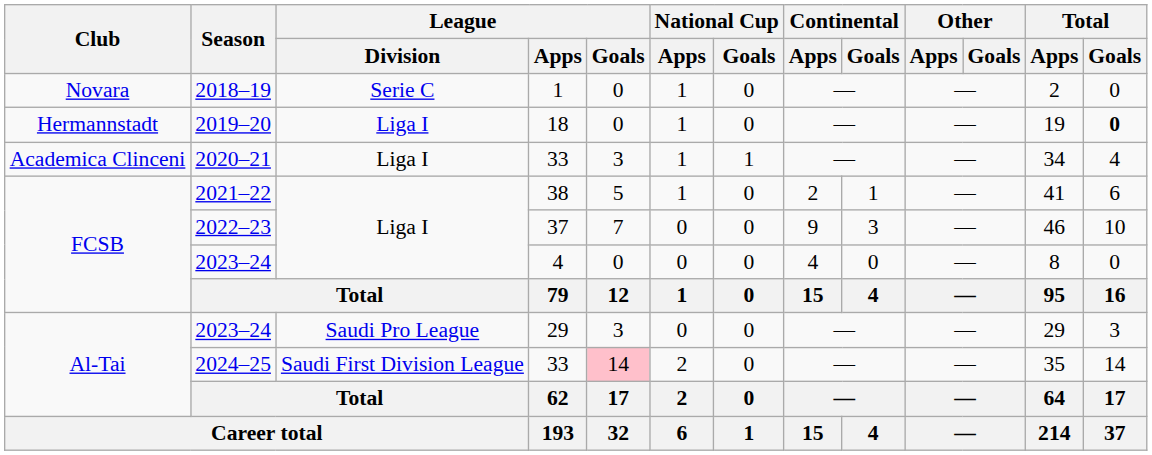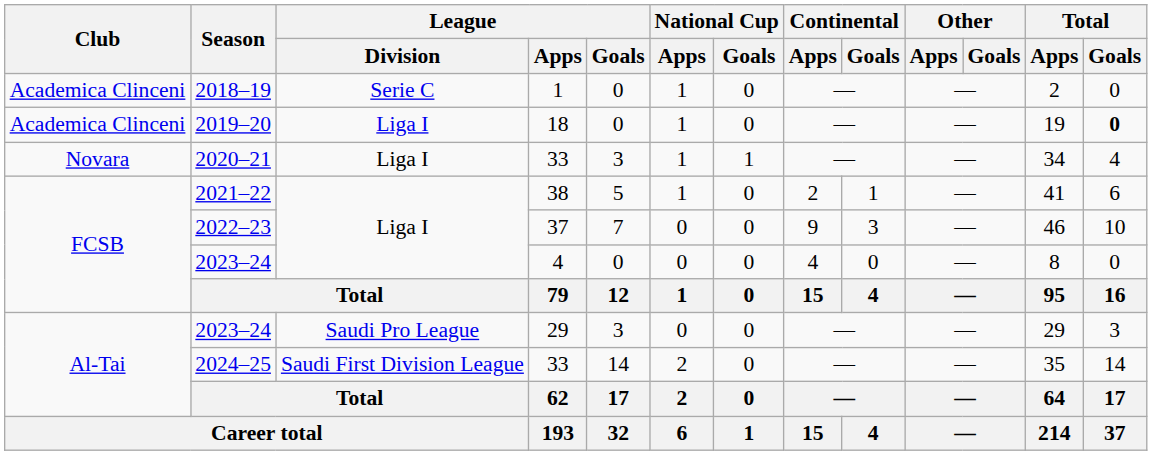 <table class="wikitable" style="text-align:center">
 <tr>
 <th rowspan="2">Club</th>
 <th rowspan="2">Season</th>
 <th colspan="3">League</th>
 <th colspan="2">National Cup</th>
 <th colspan="2">Continental</th>
 <th colspan="2">Other</th>
 <th colspan="3">Total</th>
 </tr>
 <tr>
 <th>Division</th>
 <th>Apps</th>
 <th>Goals</th>
 <th>Apps</th>
 <th>Goals</th>
 <th>Apps</th>
 <th>Goals</th>
 <th>Apps</th>
 <th>Goals</th>
 <th>Apps</th>
 <th>Goals</th>
 </tr>
 <tr>
-<td><a href='#'>Novara</a></td>
+<td><a href='#'>Academica Clinceni</a></td>
 <td><a href='#'>2018–19</a></td>
 <td><a href='#'>Serie C</a></td>
 <td>1</td>
 <td>0</td>
 <td>1</td>
 <td>0</td>
 <td colspan="2">—</td>
 <td colspan="2">—</td>
 <td>2</td>
 <td>0</td>
 </tr>
 <tr>
-<td><a href='#'>Hermannstadt</a></td>
+<td><a href='#'>Academica Clinceni</a></td>
 <td><a href='#'>2019–20</a></td>
 <td><a href='#'>Liga I</a></td>
 <td>18</td>
 <td>0</td>
 <td>1</td>
 <td>0</td>
 <td colspan="2">—</td>
 <td colspan="2">—</td>
 <td>19</td>
 <td><strong>0</strong></td>
 </tr>
 <tr>
-<td><a href='#'>Academica Clinceni</a></td>
+<td><a href='#'>Novara</a></td>
 <td><a href='#'>2020–21</a></td>
 <td>Liga I</td>
 <td>33</td>
 <td>3</td>
 <td>1</td>
 <td>1</td>
 <td colspan="2">—</td>
 <td colspan="2">—</td>
 <td>34</td>
 <td>4</td>
 </tr>
 <tr>
 <td rowspan="4"><a href='#'>FCSB</a></td>
 <td><a href='#'>2021–22</a></td>
 <td rowspan="3">Liga I</td>
 <td>38</td>
 <td>5</td>
 <td>1</td>
 <td>0</td>
 <td>2</td>
 <td>1</td>
 <td colspan="2">—</td>
 <td>41</td>
 <td>6</td>
 </tr>
 <tr>
 <td><a href='#'>2022–23</a></td>
 <td>37</td>
 <td>7</td>
 <td>0</td>
 <td>0</td>
 <td>9</td>
 <td>3</td>
 <td colspan="2">—</td>
 <td>46</td>
 <td>10</td>
 </tr>
 <tr>
 <td><a href='#'>2023–24</a></td>
 <td>4</td>
 <td>0</td>
 <td>0</td>
 <td>0</td>
 <td>4</td>
 <td>0</td>
 <td colspan="2">—</td>
 <td>8</td>
 <td>0</td>
 </tr>
 <tr>
 <th colspan="2">Total</th>
 <th>79</th>
 <th>12</th>
 <th>1</th>
 <th>0</th>
 <th>15</th>
 <th>4</th>
 <th colspan="2">—</th>
 <th>95</th>
 <th>16</th>
 </tr>
 <tr>
 <td rowspan="3"><a href='#'>Al-Tai</a></td>
 <td><a href='#'>2023–24</a></td>
 <td><a href='#'>Saudi Pro League</a></td>
 <td>29</td>
 <td>3</td>
 <td>0</td>
 <td>0</td>
 <td colspan="2">—</td>
 <td colspan="2">—</td>
 <td>29</td>
 <td>3</td>
 </tr>
 <tr>
 <td><a href='#'>2024–25</a></td>
 <td><a href='#'>Saudi First Division League</a></td>
 <td>33</td>
-<td style="background: pink;">14</td>
+<td>14</td>
 <td>2</td>
 <td>0</td>
 <td colspan="2">—</td>
 <td colspan="2">—</td>
 <td>35</td>
 <td>14</td>
 </tr>
 <tr>
 <th colspan="2">Total</th>
 <th>62</th>
 <th>17</th>
 <th>2</th>
 <th>0</th>
 <th colspan="2">—</th>
 <th colspan="2">—</th>
 <th>64</th>
 <th>17</th>
 </tr>
 <tr>
 <th colspan="3">Career total</th>
 <th>193</th>
 <th>32</th>
 <th>6</th>
 <th>1</th>
 <th>15</th>
 <th>4</th>
 <th colspan="2">—</th>
 <th>214</th>
 <th>37</th>
 </tr>
 </table>
